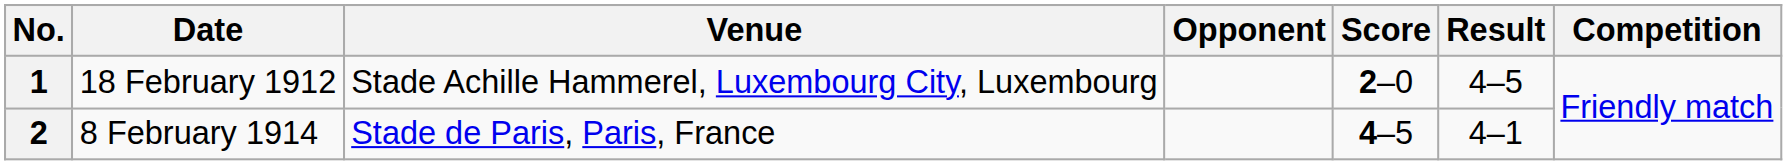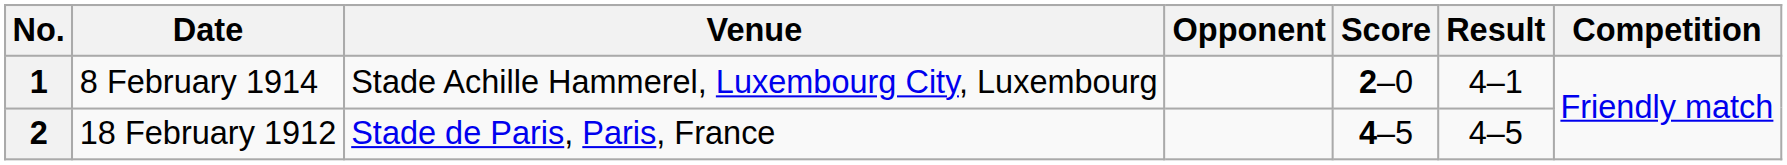 <table class="wikitable sortable plainrowheaders">
 <tr>
 <th scope=col>No.</th>
 <th scope=col>Date</th>
 <th scope=col>Venue</th>
 <th scope=col>Opponent</th>
 <th scope=col>Score</th>
 <th scope=col>Result</th>
 <th scope=col>Competition</th>
 </tr>
 <tr>
 <th scope=row style=text-align:center>1</th>
-<td>18 February 1912</td>
+<td>8 February 1914</td>
 <td>Stade Achille Hammerel, <a href='#'>Luxembourg City</a>, Luxembourg</td>
 <td></td>
 <td align=center><strong>2</strong>–0</td>
-<td align=center>4–5</td>
+<td align=center>4–1</td>
 <td rowspan="2"><a href='#'>Friendly match</a></td>
 </tr>
 <tr>
 <th scope=row style=text-align:center>2</th>
-<td>8 February 1914</td>
+<td>18 February 1912</td>
 <td><a href='#'>Stade de Paris</a>, <a href='#'>Paris</a>, France</td>
 <td></td>
 <td align=center><strong>4</strong>–5</td>
-<td align=center>4–1</td>
+<td align=center>4–5</td>
 </tr>
 </table>
